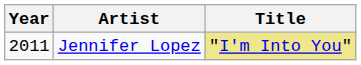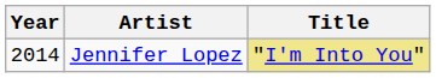 <table class="wikitable sortable">
 <tr>
 <th>Year</th>
 <th>Artist</th>
 <th>Title</th>
 </tr>
 <tr>
-<td>2011</td>
+<td>2014</td>
 <td><a href='#'>Jennifer Lopez</a></td>
 <td style="background: khaki;">"<a href='#'>I'm Into You</a>"</td>
 </tr>
 </table>
